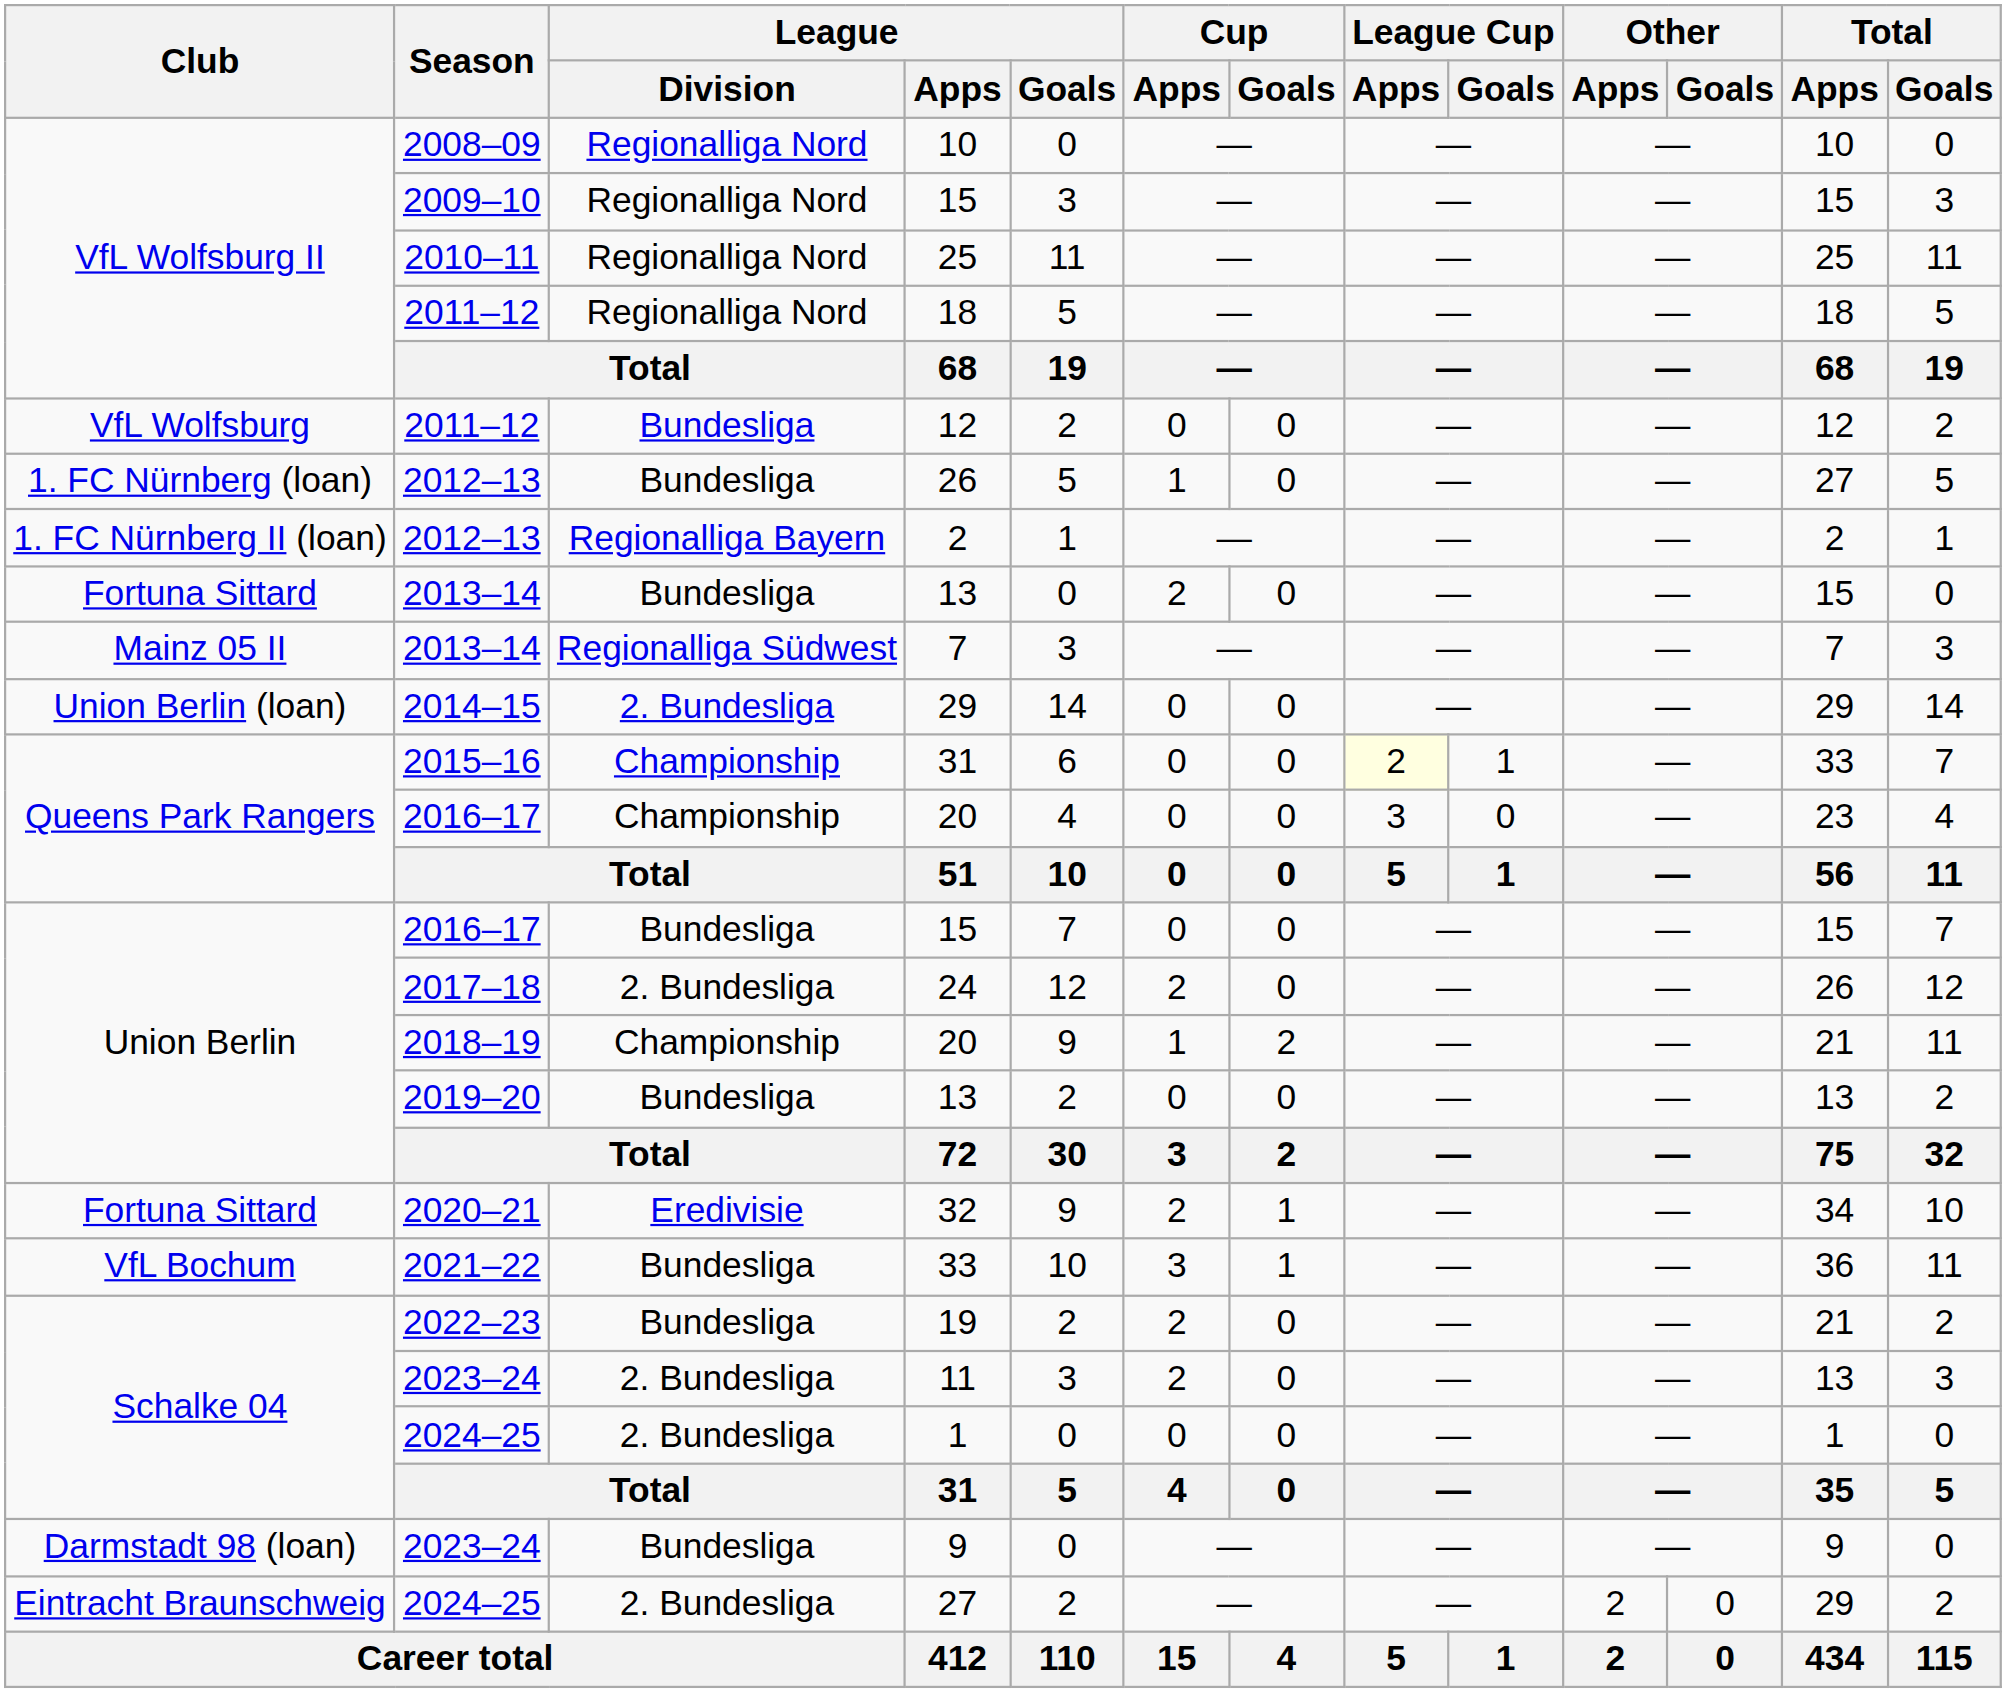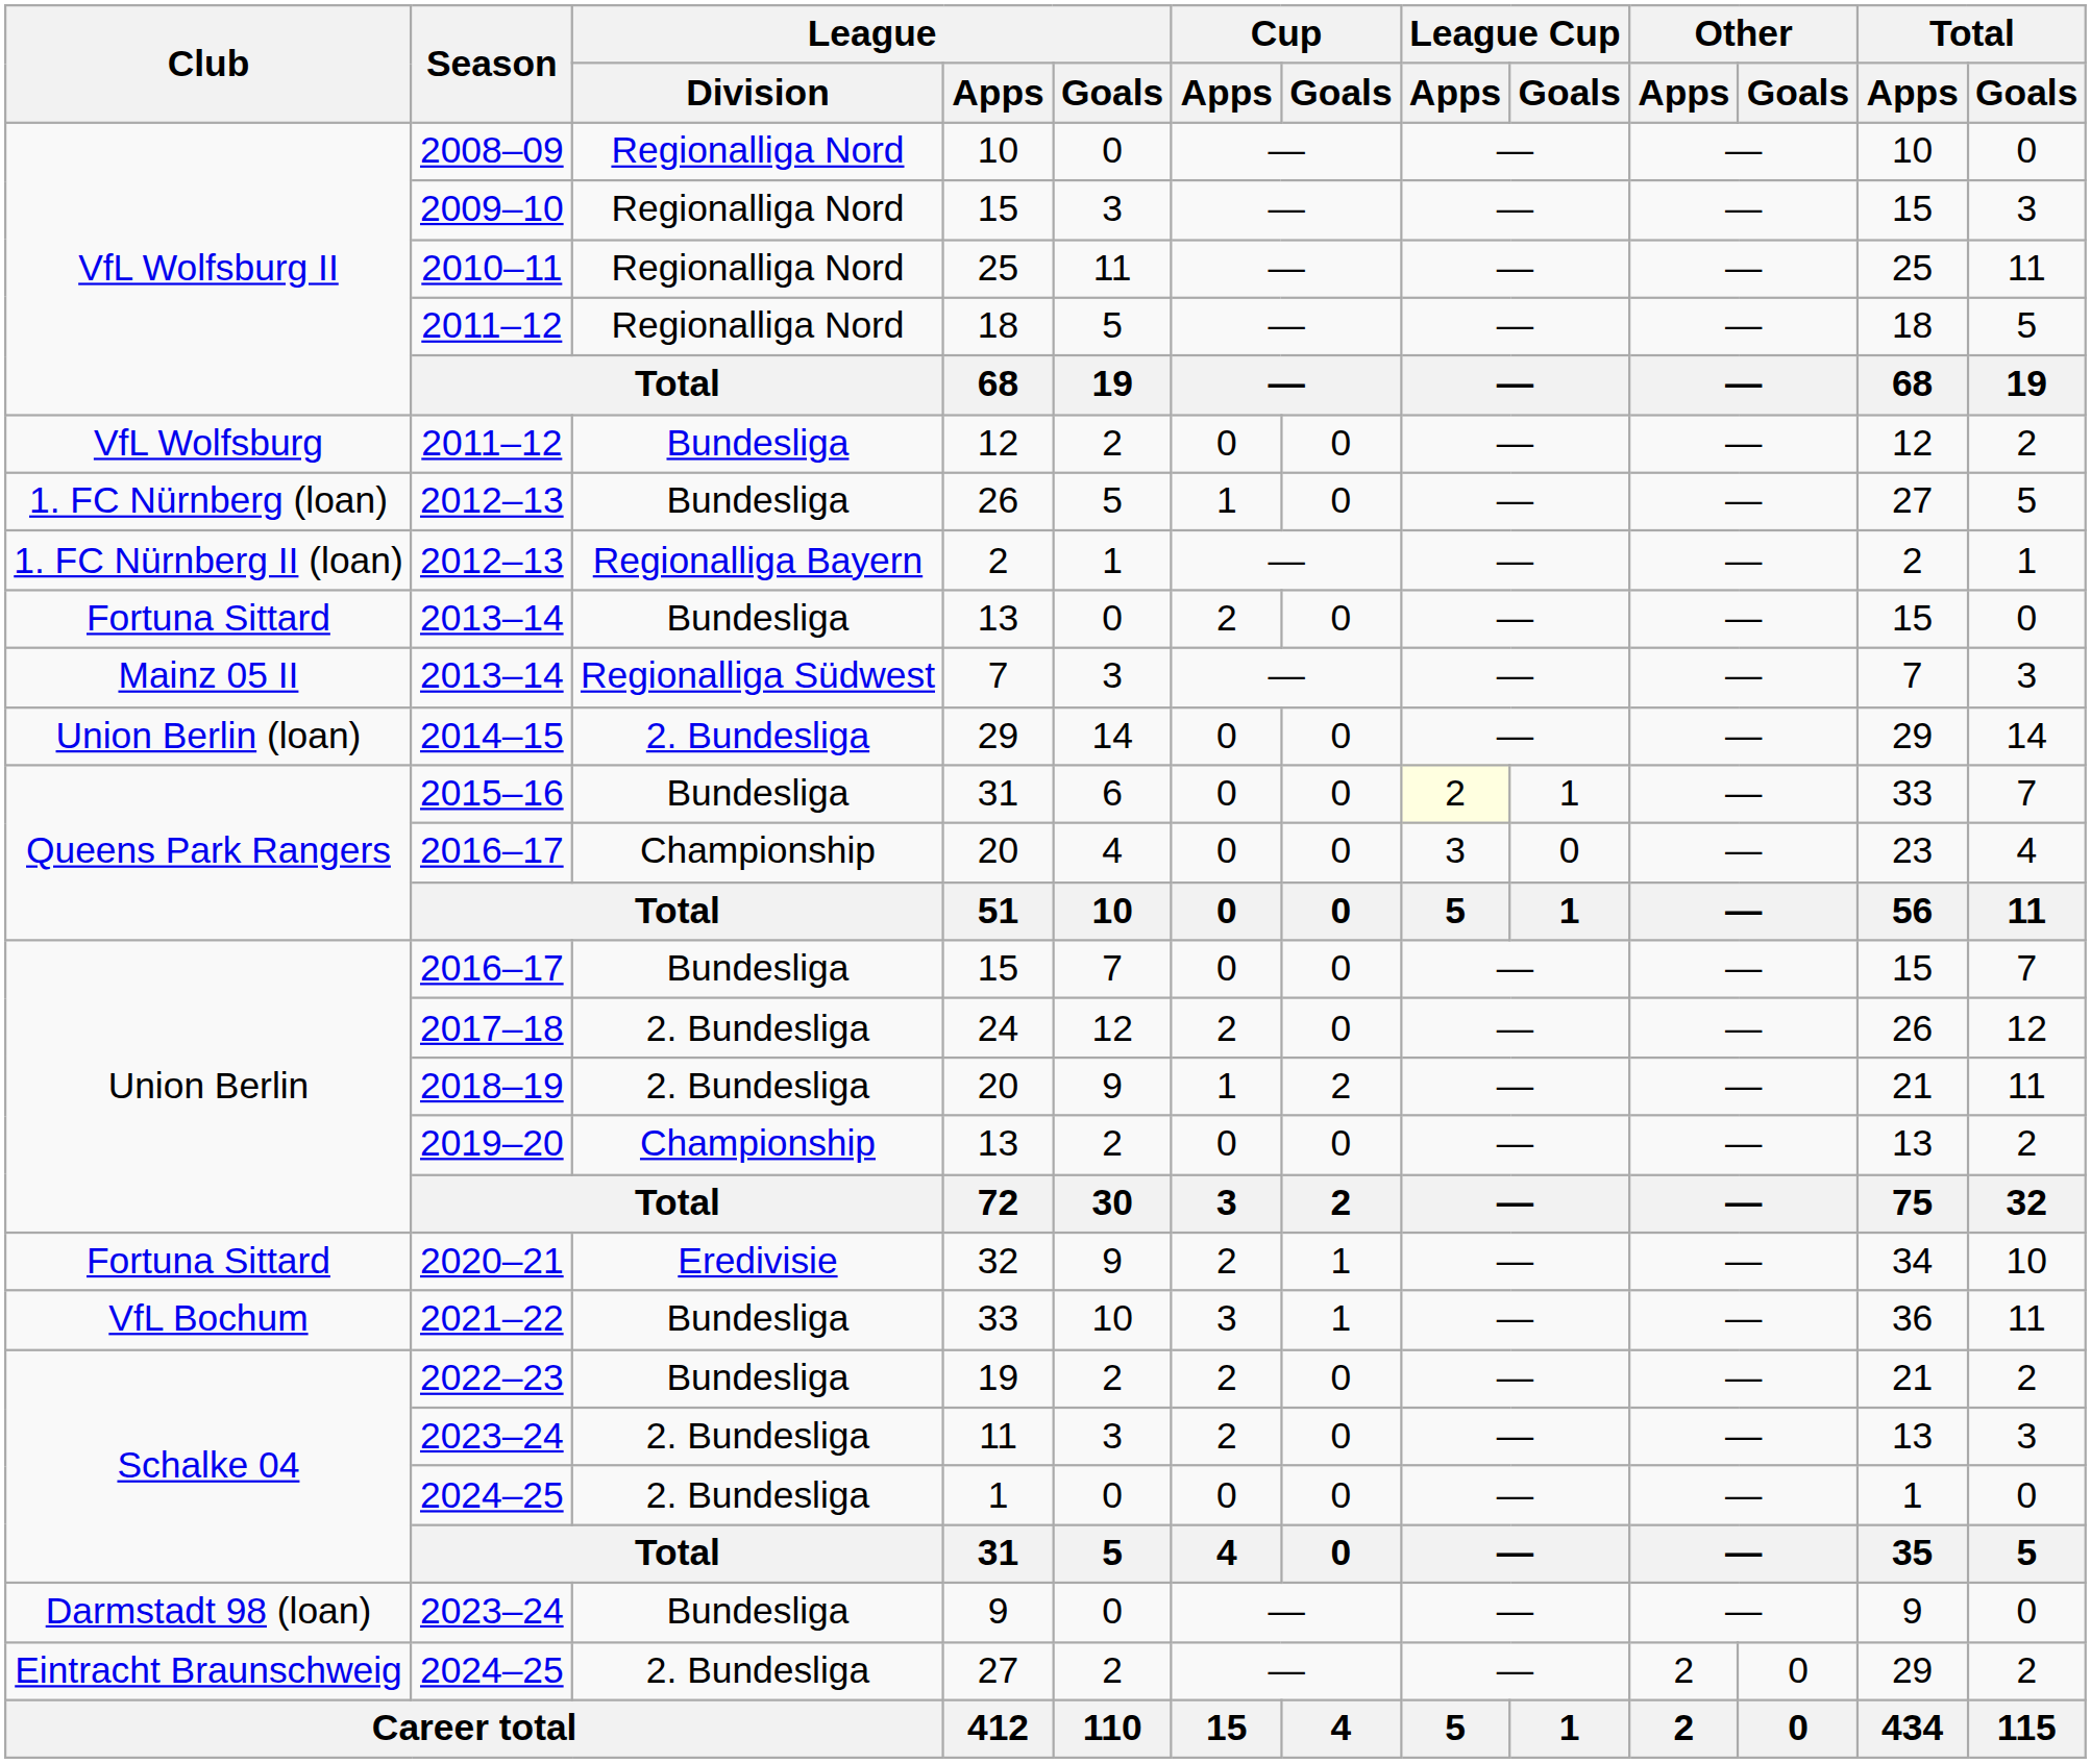 <table class="wikitable nowrap" style="text-align:center">
 <tr>
 <th rowspan="2">Club</th>
 <th rowspan="2">Season</th>
 <th colspan="3">League</th>
 <th colspan="2">Cup</th>
 <th colspan="2">League Cup</th>
 <th colspan="2">Other</th>
 <th colspan="2">Total</th>
 </tr>
 <tr>
 <th>Division</th>
 <th>Apps</th>
 <th>Goals</th>
 <th>Apps</th>
 <th>Goals</th>
 <th>Apps</th>
 <th>Goals</th>
 <th>Apps</th>
 <th>Goals</th>
 <th>Apps</th>
 <th>Goals</th>
 </tr>
 <tr>
 <td rowspan="5"><a href='#'>VfL Wolfsburg II</a></td>
 <td><a href='#'>2008–09</a></td>
 <td><a href='#'>Regionalliga Nord</a></td>
 <td>10</td>
 <td>0</td>
 <td colspan="2">—</td>
 <td colspan="2">—</td>
 <td colspan="2">—</td>
 <td>10</td>
 <td>0</td>
 </tr>
 <tr>
 <td><a href='#'>2009–10</a></td>
 <td>Regionalliga Nord</td>
 <td>15</td>
 <td>3</td>
 <td colspan="2">—</td>
 <td colspan="2">—</td>
 <td colspan="2">—</td>
 <td>15</td>
 <td>3</td>
 </tr>
 <tr>
 <td><a href='#'>2010–11</a></td>
 <td>Regionalliga Nord</td>
 <td>25</td>
 <td>11</td>
 <td colspan="2">—</td>
 <td colspan="2">—</td>
 <td colspan="2">—</td>
 <td>25</td>
 <td>11</td>
 </tr>
 <tr>
 <td><a href='#'>2011–12</a></td>
 <td>Regionalliga Nord</td>
 <td>18</td>
 <td>5</td>
 <td colspan="2">—</td>
 <td colspan="2">—</td>
 <td colspan="2">—</td>
 <td>18</td>
 <td>5</td>
 </tr>
 <tr>
 <th colspan="2">Total</th>
 <th>68</th>
 <th>19</th>
 <th colspan="2">—</th>
 <th colspan="2">—</th>
 <th colspan="2">—</th>
 <th>68</th>
 <th>19</th>
 </tr>
 <tr>
 <td><a href='#'>VfL Wolfsburg</a></td>
 <td><a href='#'>2011–12</a></td>
 <td><a href='#'>Bundesliga</a></td>
 <td>12</td>
 <td>2</td>
 <td>0</td>
 <td>0</td>
 <td colspan="2">—</td>
 <td colspan="2">—</td>
 <td>12</td>
 <td>2</td>
 </tr>
 <tr>
 <td><a href='#'>1. FC Nürnberg</a> (loan)</td>
 <td><a href='#'>2012–13</a></td>
 <td>Bundesliga</td>
 <td>26</td>
 <td>5</td>
 <td>1</td>
 <td>0</td>
 <td colspan="2">—</td>
 <td colspan="2">—</td>
 <td>27</td>
 <td>5</td>
 </tr>
 <tr>
 <td><a href='#'>1. FC Nürnberg II</a> (loan)</td>
 <td><a href='#'>2012–13</a></td>
 <td><a href='#'>Regionalliga Bayern</a></td>
 <td>2</td>
 <td>1</td>
 <td colspan="2">—</td>
 <td colspan="2">—</td>
 <td colspan="2">—</td>
 <td>2</td>
 <td>1</td>
 </tr>
 <tr>
 <td><a href='#'>Fortuna Sittard</a></td>
 <td><a href='#'>2013–14</a></td>
 <td>Bundesliga</td>
 <td>13</td>
 <td>0</td>
 <td>2</td>
 <td>0</td>
 <td colspan="2">—</td>
 <td colspan="2">—</td>
 <td>15</td>
 <td>0</td>
 </tr>
 <tr>
 <td><a href='#'>Mainz 05 II</a></td>
 <td><a href='#'>2013–14</a></td>
 <td><a href='#'>Regionalliga Südwest</a></td>
 <td>7</td>
 <td>3</td>
 <td colspan="2">—</td>
 <td colspan="2">—</td>
 <td colspan="2">—</td>
 <td>7</td>
 <td>3</td>
 </tr>
 <tr>
 <td><a href='#'>Union Berlin</a> (loan)</td>
 <td><a href='#'>2014–15</a></td>
 <td><a href='#'>2. Bundesliga</a></td>
 <td>29</td>
 <td>14</td>
 <td>0</td>
 <td>0</td>
 <td colspan="2">—</td>
 <td colspan="2">—</td>
 <td>29</td>
 <td>14</td>
 </tr>
 <tr>
 <td rowspan="3"><a href='#'>Queens Park Rangers</a></td>
 <td><a href='#'>2015–16</a></td>
-<td><a href='#'>Championship</a></td>
+<td>Bundesliga</td>
 <td>31</td>
 <td>6</td>
 <td>0</td>
 <td>0</td>
 <td style="background: lightyellow;">2</td>
 <td>1</td>
 <td colspan="2">—</td>
 <td>33</td>
 <td>7</td>
 </tr>
 <tr>
 <td><a href='#'>2016–17</a></td>
 <td>Championship</td>
 <td>20</td>
 <td>4</td>
 <td>0</td>
 <td>0</td>
 <td>3</td>
 <td>0</td>
 <td colspan="2">—</td>
 <td>23</td>
 <td>4</td>
 </tr>
 <tr>
 <th colspan="2">Total</th>
 <th>51</th>
 <th>10</th>
 <th>0</th>
 <th>0</th>
 <th>5</th>
 <th>1</th>
 <th colspan="2">—</th>
 <th>56</th>
 <th>11</th>
 </tr>
 <tr>
 <td rowspan="5">Union Berlin</td>
 <td><a href='#'>2016–17</a></td>
 <td>Bundesliga</td>
 <td>15</td>
 <td>7</td>
 <td>0</td>
 <td>0</td>
 <td colspan="2">—</td>
 <td colspan="2">—</td>
 <td>15</td>
 <td>7</td>
 </tr>
 <tr>
 <td><a href='#'>2017–18</a></td>
 <td>2. Bundesliga</td>
 <td>24</td>
 <td>12</td>
 <td>2</td>
 <td>0</td>
 <td colspan="2">—</td>
 <td colspan="2">—</td>
 <td>26</td>
 <td>12</td>
 </tr>
 <tr>
 <td><a href='#'>2018–19</a></td>
-<td>Championship</td>
+<td>2. Bundesliga</td>
 <td>20</td>
 <td>9</td>
 <td>1</td>
 <td>2</td>
 <td colspan="2">—</td>
 <td colspan="2">—</td>
 <td>21</td>
 <td>11</td>
 </tr>
 <tr>
 <td><a href='#'>2019–20</a></td>
-<td>Bundesliga</td>
+<td><a href='#'>Championship</a></td>
 <td>13</td>
 <td>2</td>
 <td>0</td>
 <td>0</td>
 <td colspan="2">—</td>
 <td colspan="2">—</td>
 <td>13</td>
 <td>2</td>
 </tr>
 <tr>
 <th colspan="2">Total</th>
 <th>72</th>
 <th>30</th>
 <th>3</th>
 <th>2</th>
 <th colspan="2">—</th>
 <th colspan="2">—</th>
 <th>75</th>
 <th>32</th>
 </tr>
 <tr>
 <td><a href='#'>Fortuna Sittard</a></td>
 <td><a href='#'>2020–21</a></td>
 <td><a href='#'>Eredivisie</a></td>
 <td>32</td>
 <td>9</td>
 <td>2</td>
 <td>1</td>
 <td colspan="2">—</td>
 <td colspan="2">—</td>
 <td>34</td>
 <td>10</td>
 </tr>
 <tr>
 <td><a href='#'>VfL Bochum</a></td>
 <td><a href='#'>2021–22</a></td>
 <td>Bundesliga</td>
 <td>33</td>
 <td>10</td>
 <td>3</td>
 <td>1</td>
 <td colspan="2">—</td>
 <td colspan="2">—</td>
 <td>36</td>
 <td>11</td>
 </tr>
 <tr>
 <td rowspan="4"><a href='#'>Schalke 04</a></td>
 <td><a href='#'>2022–23</a></td>
 <td>Bundesliga</td>
 <td>19</td>
 <td>2</td>
 <td>2</td>
 <td>0</td>
 <td colspan="2">—</td>
 <td colspan="2">—</td>
 <td>21</td>
 <td>2</td>
 </tr>
 <tr>
 <td><a href='#'>2023–24</a></td>
 <td>2. Bundesliga</td>
 <td>11</td>
 <td>3</td>
 <td>2</td>
 <td>0</td>
 <td colspan="2">—</td>
 <td colspan="2">—</td>
 <td>13</td>
 <td>3</td>
 </tr>
 <tr>
 <td><a href='#'>2024–25</a></td>
 <td>2. Bundesliga</td>
 <td>1</td>
 <td>0</td>
 <td>0</td>
 <td>0</td>
 <td colspan="2">—</td>
 <td colspan="2">—</td>
 <td>1</td>
 <td>0</td>
 </tr>
 <tr>
 <th colspan="2">Total</th>
 <th>31</th>
 <th>5</th>
 <th>4</th>
 <th>0</th>
 <th colspan="2">—</th>
 <th colspan="2">—</th>
 <th>35</th>
 <th>5</th>
 </tr>
 <tr>
 <td><a href='#'>Darmstadt 98</a> (loan)</td>
 <td><a href='#'>2023–24</a></td>
 <td>Bundesliga</td>
 <td>9</td>
 <td>0</td>
 <td colspan="2">—</td>
 <td colspan="2">—</td>
 <td colspan="2">—</td>
 <td>9</td>
 <td>0</td>
 </tr>
 <tr>
 <td><a href='#'>Eintracht Braunschweig</a></td>
 <td><a href='#'>2024–25</a></td>
 <td>2. Bundesliga</td>
 <td>27</td>
 <td>2</td>
 <td colspan="2">—</td>
 <td colspan="2">—</td>
 <td>2</td>
 <td>0</td>
 <td>29</td>
 <td>2</td>
 </tr>
 <tr>
 <th colspan="3">Career total</th>
 <th>412</th>
 <th>110</th>
 <th>15</th>
 <th>4</th>
 <th>5</th>
 <th>1</th>
 <th>2</th>
 <th>0</th>
 <th>434</th>
 <th>115</th>
 </tr>
 </table>
